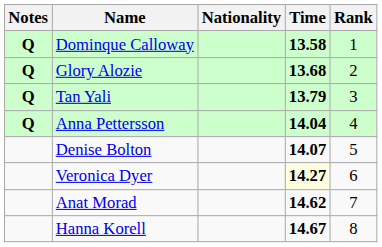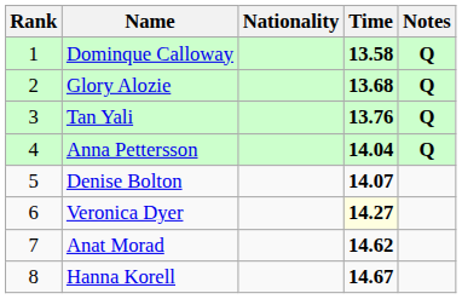 <table class="wikitable sortable" style="text-align:center">
 <tr>
-<th>Notes</th>
+<th>Rank</th>
 <th>Name</th>
 <th>Nationality</th>
 <th>Time</th>
-<th>Rank</th>
+<th>Notes</th>
 </tr>
 <tr bgcolor=ccffcc>
-<td><strong>Q</strong></td>
+<td>1</td>
 <td align=left><a href='#'>Dominque Calloway</a></td>
 <td align=left></td>
 <td><strong>13.58</strong></td>
-<td>1</td>
+<td><strong>Q</strong></td>
 </tr>
 <tr bgcolor=ccffcc>
-<td><strong>Q</strong></td>
+<td>2</td>
 <td align=left><a href='#'>Glory Alozie</a></td>
 <td align=left></td>
 <td><strong>13.68</strong></td>
-<td>2</td>
+<td><strong>Q</strong></td>
 </tr>
 <tr bgcolor=ccffcc>
-<td><strong>Q</strong></td>
+<td>3</td>
 <td align=left><a href='#'>Tan Yali</a></td>
 <td align=left></td>
-<td><strong>13.79</strong></td>
-<td>3</td>
+<td><strong>13.76</strong></td>
+<td><strong>Q</strong></td>
 </tr>
 <tr bgcolor=ccffcc>
-<td><strong>Q</strong></td>
+<td>4</td>
 <td align=left><a href='#'>Anna Pettersson</a></td>
 <td align=left></td>
 <td><strong>14.04</strong></td>
-<td>4</td>
+<td><strong>Q</strong></td>
 </tr>
 <tr>
-<td></td>
+<td>5</td>
 <td align=left><a href='#'>Denise Bolton</a></td>
 <td align=left></td>
 <td><strong>14.07</strong></td>
-<td>5</td>
+<td></td>
 </tr>
 <tr>
-<td></td>
+<td>6</td>
 <td align=left><a href='#'>Veronica Dyer</a></td>
 <td align=left></td>
 <td style="background: lightyellow;"><strong>14.27</strong></td>
-<td>6</td>
+<td></td>
 </tr>
 <tr>
-<td></td>
+<td>7</td>
 <td align=left><a href='#'>Anat Morad</a></td>
 <td align=left></td>
 <td><strong>14.62</strong></td>
-<td>7</td>
+<td></td>
 </tr>
 <tr>
-<td></td>
+<td>8</td>
 <td align=left><a href='#'>Hanna Korell</a></td>
 <td align=left></td>
 <td><strong>14.67</strong></td>
-<td>8</td>
+<td></td>
 </tr>
 </table>
